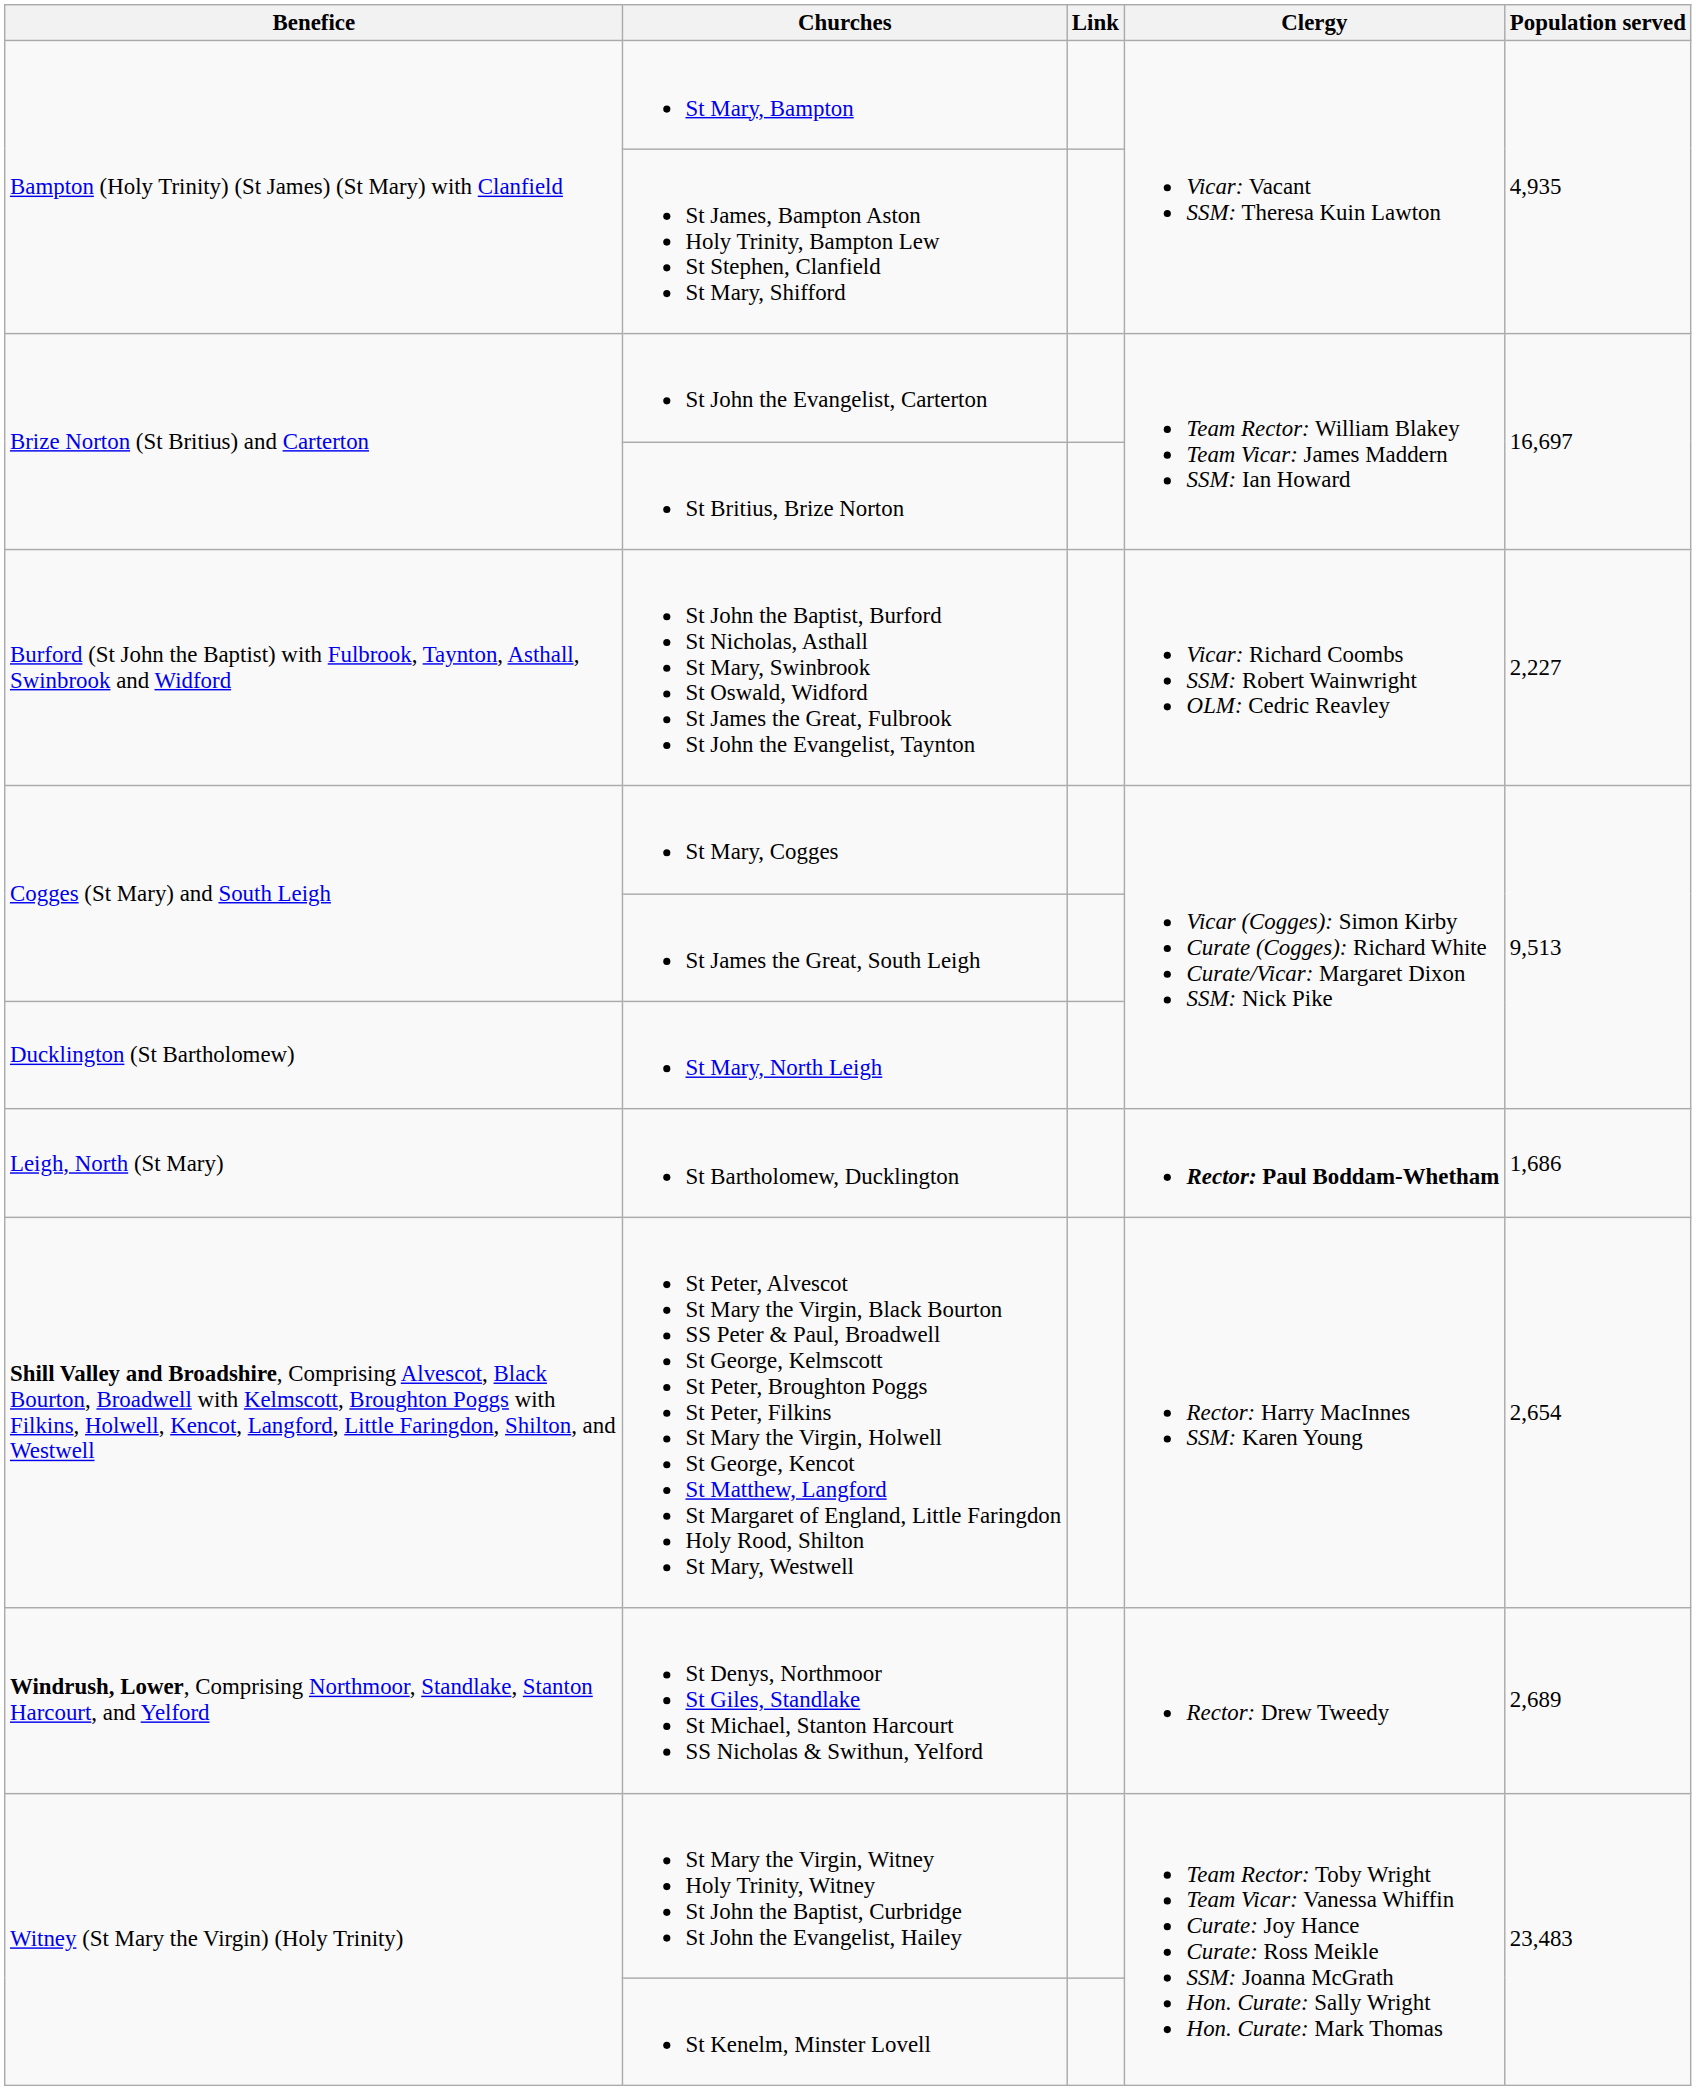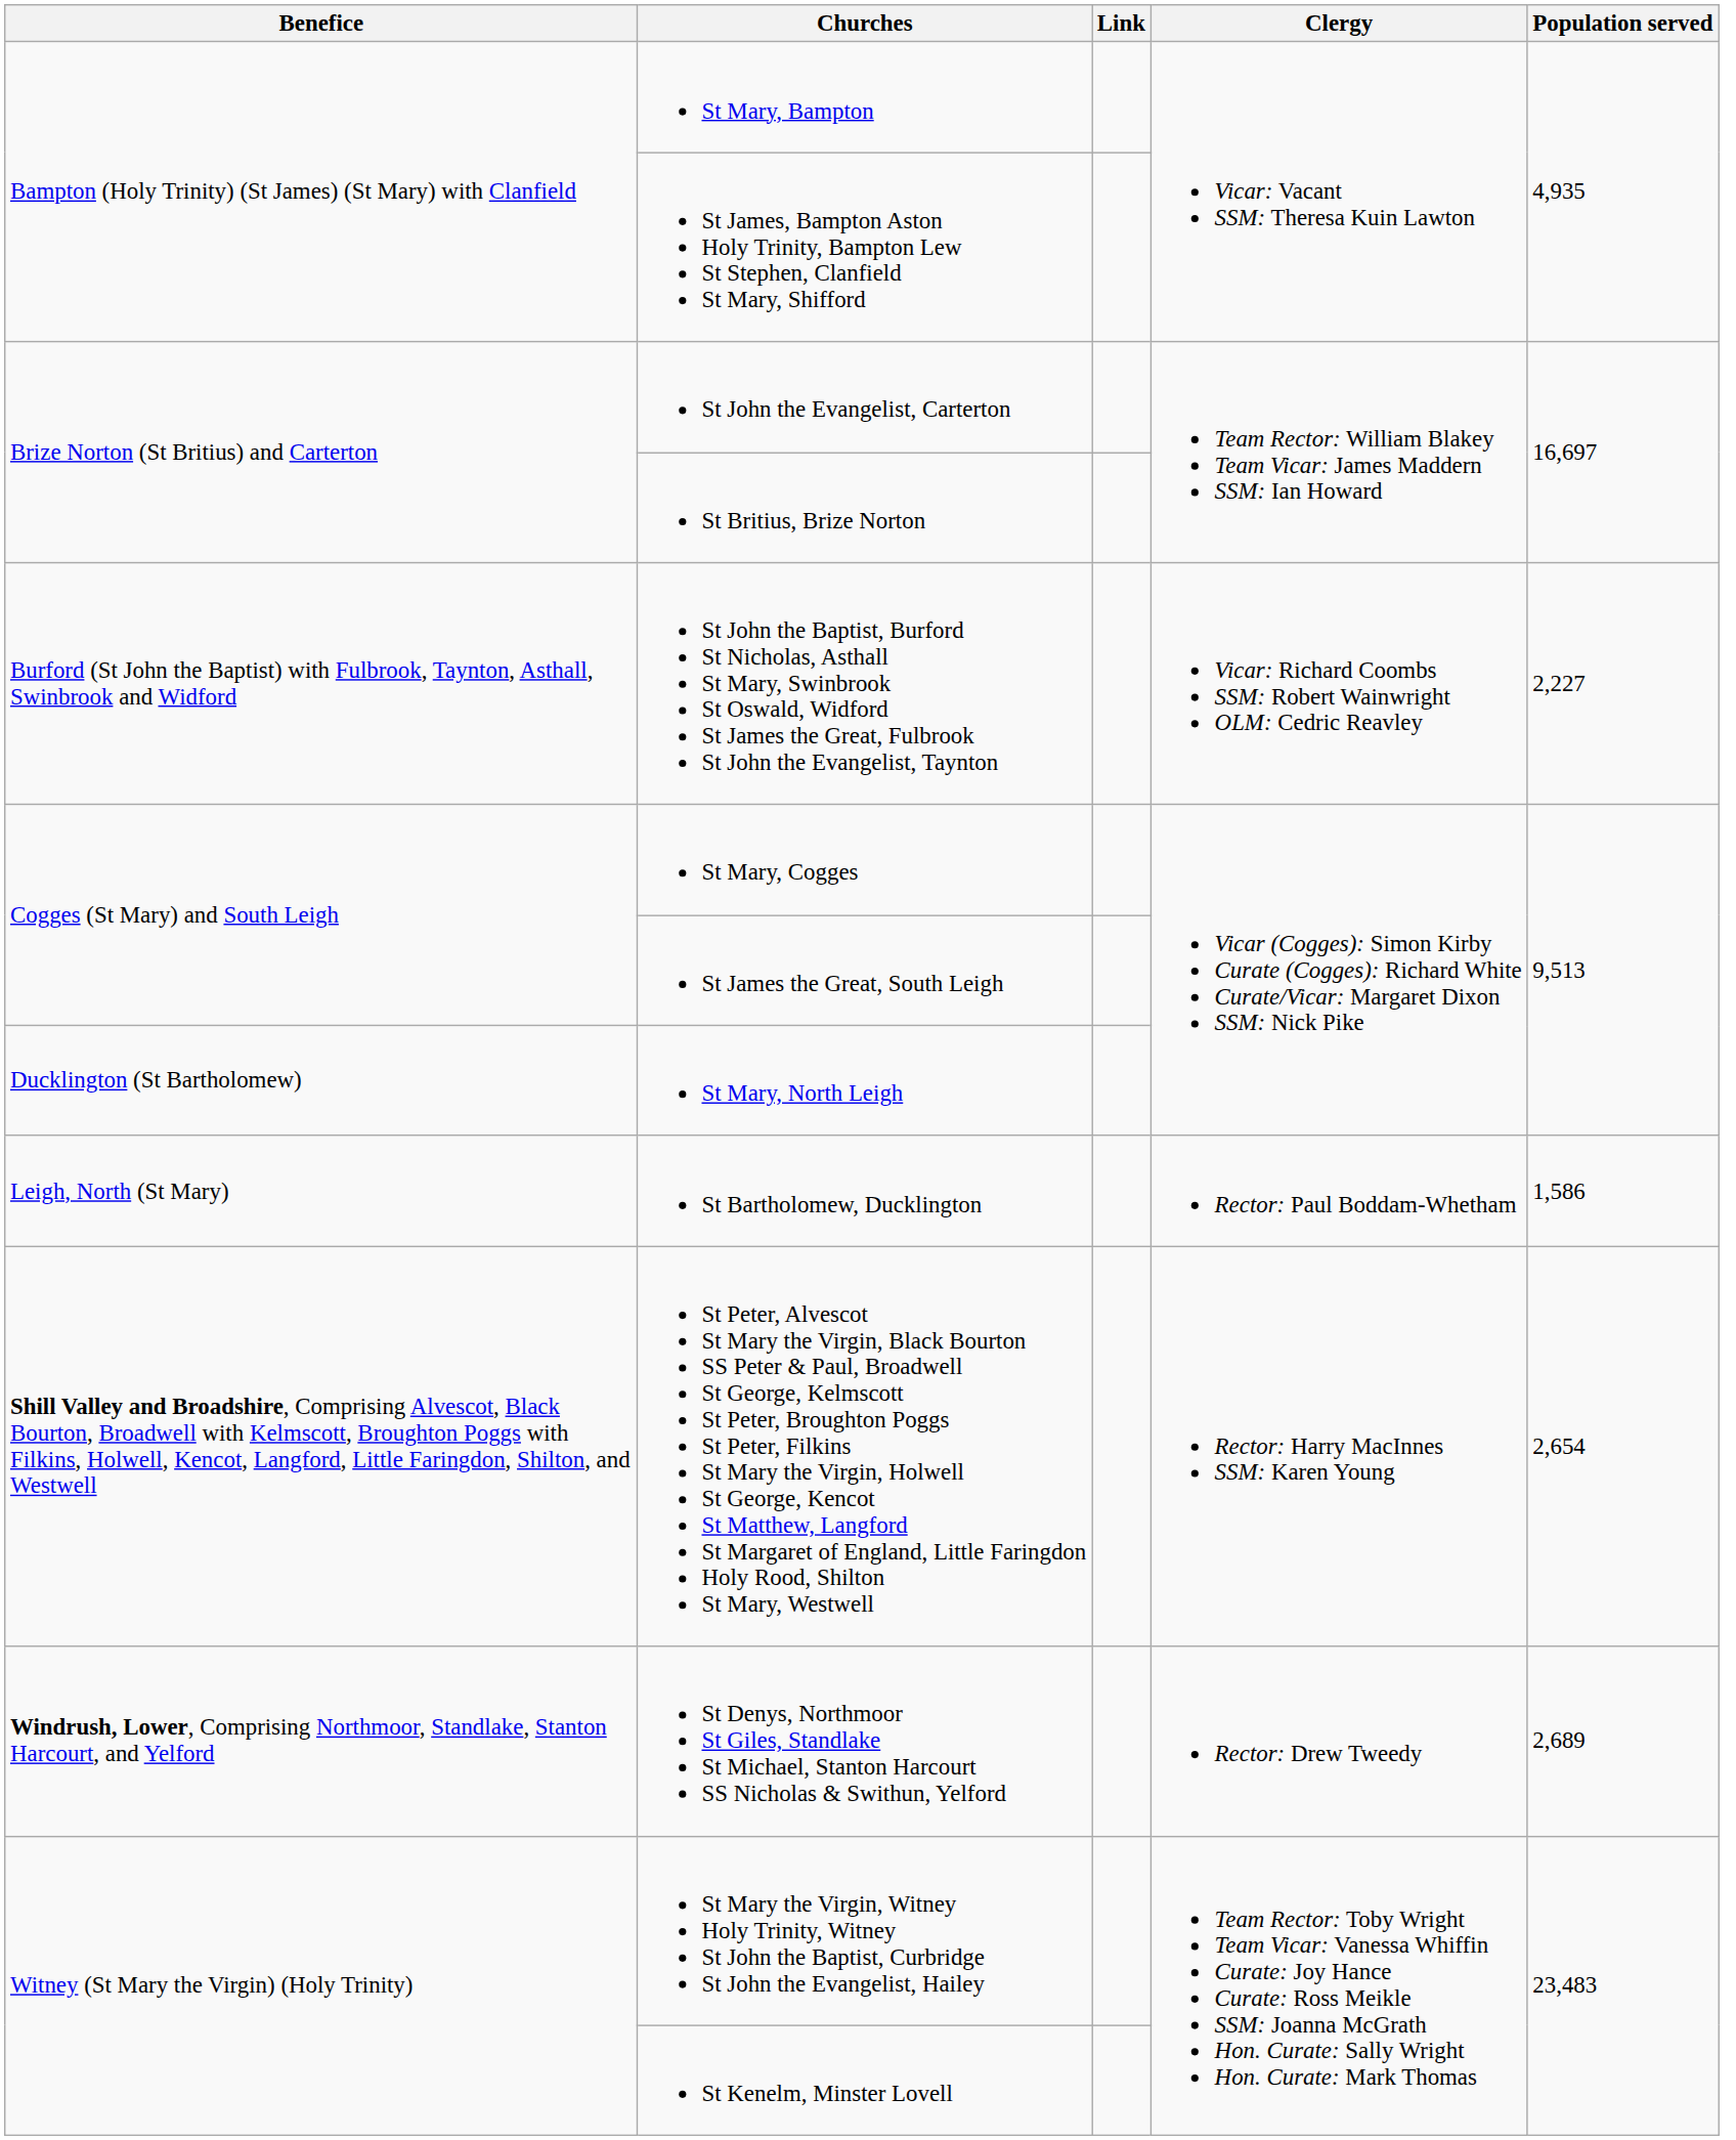 <table class="wikitable">
 <tr>
 <th width="425">Benefice</th>
 <th>Churches</th>
 <th>Link</th>
 <th>Clergy</th>
 <th>Population served</th>
 </tr>
 <tr>
 <td rowspan="2"><a href='#'>Bampton</a> (Holy Trinity) (St James) (St Mary) with <a href='#'>Clanfield</a></td>
 <td><br><ul><li><a href='#'>St Mary, Bampton</a></li></ul></td>
 <td></td>
 <td rowspan="2"><br><ul><li><em>Vicar:</em> Vacant</li><li><em>SSM:</em> Theresa Kuin Lawton</li></ul></td>
 <td rowspan="2">4,935</td>
 </tr>
 <tr>
 <td><br><ul><li>St James, Bampton Aston</li><li>Holy Trinity, Bampton Lew</li><li>St Stephen, Clanfield</li><li>St Mary, Shifford</li></ul></td>
 <td></td>
 </tr>
 <tr>
 <td rowspan="2"><a href='#'>Brize Norton</a> (St Britius) and <a href='#'>Carterton</a></td>
 <td><br><ul><li>St John the Evangelist, Carterton</li></ul></td>
 <td></td>
 <td rowspan="2"><br><ul><li><em>Team Rector:</em> William Blakey</li><li><em>Team Vicar:</em> James Maddern</li><li><em>SSM:</em> Ian Howard</li></ul></td>
 <td rowspan="2">16,697</td>
 </tr>
 <tr>
 <td><br><ul><li>St Britius, Brize Norton</li></ul></td>
 <td></td>
 </tr>
 <tr>
 <td><a href='#'>Burford</a> (St John the Baptist) with <a href='#'>Fulbrook</a>, <a href='#'>Taynton</a>, <a href='#'>Asthall</a>, <a href='#'>Swinbrook</a> and <a href='#'>Widford</a></td>
 <td><br><ul><li>St John the Baptist, Burford</li><li>St Nicholas, Asthall</li><li>St Mary, Swinbrook</li><li>St Oswald, Widford</li><li>St James the Great, Fulbrook</li><li>St John the Evangelist, Taynton</li></ul></td>
 <td></td>
 <td><br><ul><li><em>Vicar:</em> Richard Coombs</li><li><em>SSM:</em> Robert Wainwright</li><li><em>OLM:</em> Cedric Reavley</li></ul></td>
 <td>2,227</td>
 </tr>
 <tr>
 <td rowspan="2"><a href='#'>Cogges</a> (St Mary) and <a href='#'>South Leigh</a></td>
 <td><br><ul><li>St Mary, Cogges</li></ul></td>
 <td></td>
 <td rowspan="3"><br><ul><li><em>Vicar (Cogges):</em> Simon Kirby</li><li><em>Curate (Cogges):</em> Richard White</li><li><em>Curate/Vicar:</em> Margaret Dixon</li><li><em>SSM:</em> Nick Pike</li></ul></td>
 <td rowspan="3">9,513</td>
 </tr>
 <tr>
 <td><br><ul><li>St James the Great, South Leigh</li></ul></td>
 <td></td>
 </tr>
 <tr>
 <td><a href='#'>Ducklington</a> (St Bartholomew)</td>
 <td><br><ul><li><a href='#'>St Mary, North Leigh</a></li></ul></td>
 <td></td>
 </tr>
 <tr>
 <td><a href='#'>Leigh, North</a> (St Mary)</td>
 <td><br><ul><li>St Bartholomew, Ducklington</li></ul></td>
 <td></td>
-<td><strong><br><ul><li><em>Rector:</em> Paul Boddam-Whetham</li></ul></strong></td>
-<td>1,686</td>
+<td><br><ul><li><em>Rector:</em> Paul Boddam-Whetham</li></ul></td>
+<td>1,586</td>
 </tr>
 <tr>
 <td><strong>Shill Valley and Broadshire</strong>, Comprising <a href='#'>Alvescot</a>, <a href='#'>Black Bourton</a>, <a href='#'>Broadwell</a> with <a href='#'>Kelmscott</a>, <a href='#'>Broughton Poggs</a> with <a href='#'>Filkins</a>, <a href='#'>Holwell</a>, <a href='#'>Kencot</a>, <a href='#'>Langford</a>, <a href='#'>Little Faringdon</a>, <a href='#'>Shilton</a>, and <a href='#'>Westwell</a></td>
 <td><br><ul><li>St Peter, Alvescot</li><li>St Mary the Virgin, Black Bourton</li><li>SS Peter & Paul, Broadwell</li><li>St George, Kelmscott</li><li>St Peter, Broughton Poggs</li><li>St Peter, Filkins</li><li>St Mary the Virgin, Holwell</li><li>St George, Kencot</li><li><a href='#'>St Matthew, Langford</a></li><li>St Margaret of England, Little Faringdon</li><li>Holy Rood, Shilton</li><li>St Mary, Westwell</li></ul></td>
 <td></td>
 <td><br><ul><li><em>Rector:</em> Harry MacInnes</li><li><em>SSM:</em> Karen Young</li></ul></td>
 <td>2,654</td>
 </tr>
 <tr>
 <td><strong>Windrush, Lower</strong>, Comprising <a href='#'>Northmoor</a>, <a href='#'>Standlake</a>, <a href='#'>Stanton Harcourt</a>, and <a href='#'>Yelford</a></td>
 <td><br><ul><li>St Denys, Northmoor</li><li><a href='#'>St Giles, Standlake</a></li><li>St Michael, Stanton Harcourt</li><li>SS Nicholas & Swithun, Yelford</li></ul></td>
 <td></td>
 <td><br><ul><li><em>Rector:</em> Drew Tweedy</li></ul></td>
 <td>2,689</td>
 </tr>
 <tr>
 <td rowspan="2"><a href='#'>Witney</a> (St Mary the Virgin) (Holy Trinity)</td>
 <td><br><ul><li>St Mary the Virgin, Witney</li><li>Holy Trinity, Witney</li><li>St John the Baptist, Curbridge</li><li>St John the Evangelist, Hailey</li></ul></td>
 <td></td>
 <td rowspan="2"><br><ul><li><em>Team Rector:</em> Toby Wright</li><li><em>Team Vicar:</em> Vanessa Whiffin</li><li><em>Curate:</em> Joy Hance</li><li><em>Curate:</em> Ross Meikle</li><li><em>SSM:</em> Joanna McGrath</li><li><em>Hon. Curate:</em> Sally Wright</li><li><em>Hon. Curate:</em> Mark Thomas</li></ul></td>
 <td rowspan="2">23,483</td>
 </tr>
 <tr>
 <td><br><ul><li>St Kenelm, Minster Lovell</li></ul></td>
 <td></td>
 </tr>
 </table>
